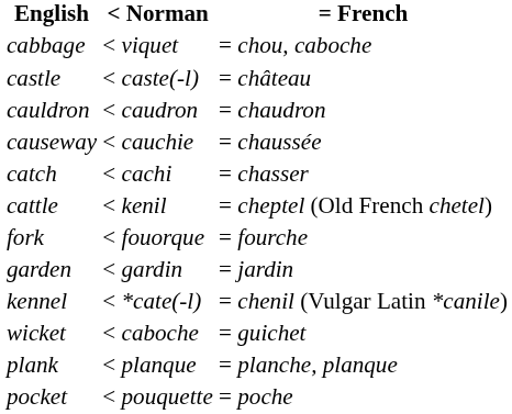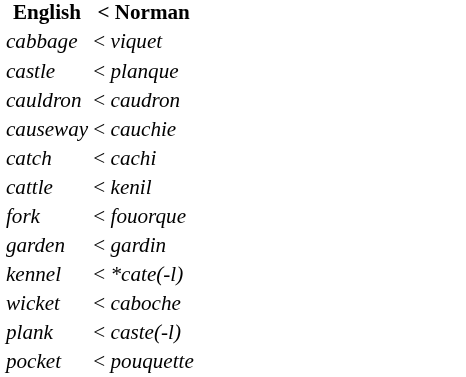 <table border="0">
 <tr>
 <th>English</th>
 <th>< Norman</th>
-<th>= French</th>
 </tr>
 <tr>
 <td><em>cabbage</em></td>
 <td>< <em>viquet</em></td>
-<td>= <em>chou, caboche</em></td>
 </tr>
 <tr>
 <td><em>castle</em></td>
-<td>< <em>caste(-l)</em></td>
-<td>= <em>château</em></td>
+<td>< <em>planque</em></td>
 </tr>
 <tr>
 <td><em>cauldron</em></td>
 <td>< <em>caudron</em></td>
-<td>= <em>chaudron</em></td>
 </tr>
 <tr>
 <td><em>causeway</em></td>
 <td>< <em>cauchie</em></td>
-<td>= <em>chaussée</em></td>
 </tr>
 <tr>
 <td><em>catch</em></td>
 <td>< <em>cachi</em></td>
-<td>= <em>chasser</em></td>
 </tr>
 <tr>
 <td><em>cattle</em></td>
 <td>< <em>kenil</em></td>
-<td>= <em>cheptel</em> (Old French <em>chetel</em>)</td>
 </tr>
 <tr>
 <td><em>fork</em></td>
 <td>< <em>fouorque</em></td>
-<td>= <em>fourche</em></td>
 </tr>
 <tr>
 <td><em>garden</em></td>
 <td>< <em>gardin</em></td>
-<td>= <em>jardin</em></td>
 </tr>
 <tr>
 <td><em>kennel</em></td>
 <td>< <em>*cate(-l)</em></td>
-<td>= <em>chenil</em> (Vulgar Latin <em>*canile</em>)</td>
 </tr>
 <tr>
 <td><em>wicket</em></td>
 <td>< <em>caboche</em></td>
-<td>= <em>guichet</em></td>
 </tr>
 <tr>
 <td><em>plank</em></td>
-<td>< <em>planque</em></td>
-<td>= <em>planche, planque</em></td>
+<td>< <em>caste(-l)</em></td>
 </tr>
 <tr>
 <td><em>pocket</em></td>
 <td>< <em>pouquette</em></td>
-<td>= <em>poche</em></td>
 </tr>
 </table>
